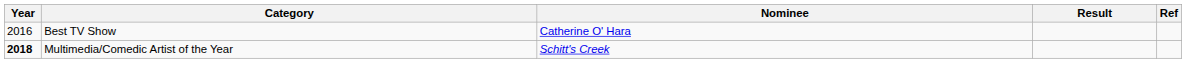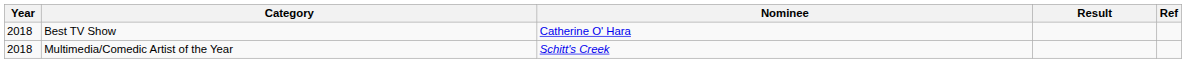 <table class="wikitable">
 <tr>
 <th width=3%>Year</th>
 <th width=40%>Category</th>
 <th width=40%>Nominee</th>
 <th width=10%>Result</th>
 <th width=2%>Ref</th>
 </tr>
 <tr>
-<td>2016</td>
+<td>2018</td>
 <td>Best TV Show</td>
 <td><a href='#'>Catherine O' Hara</a></td>
 <td></td>
 <td></td>
 </tr>
 <tr>
-<td><strong>2018</strong></td>
+<td>2018</td>
 <td>Multimedia/Comedic Artist of the Year</td>
 <td><em><a href='#'>Schitt's Creek</a></em></td>
 <td></td>
 <td></td>
 </tr>
 </table>
